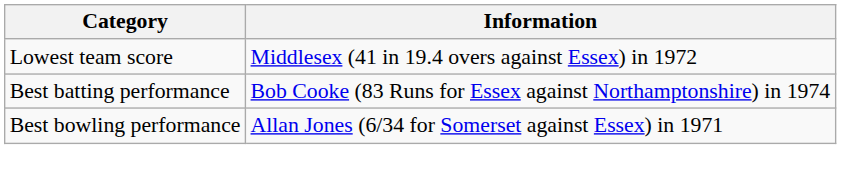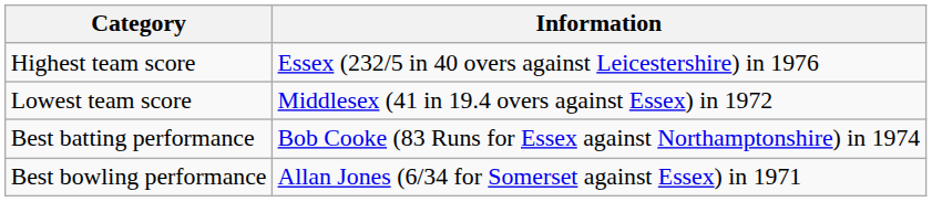 <table class="wikitable">
 <tr>
 <th>Category</th>
 <th>Information</th>
+</tr>
+<tr>
+<td>Highest team score</td>
+<td><a href='#'>Essex</a> (232/5 in 40 overs against <a href='#'>Leicestershire</a>) in 1976</td>
 </tr>
 <tr>
 <td>Lowest team score</td>
 <td><a href='#'>Middlesex</a> (41 in 19.4 overs against <a href='#'>Essex</a>) in 1972</td>
 </tr>
 <tr>
 <td>Best batting performance</td>
 <td><a href='#'>Bob Cooke</a> (83 Runs for <a href='#'>Essex</a> against <a href='#'>Northamptonshire</a>) in 1974</td>
 </tr>
 <tr>
 <td>Best bowling performance</td>
 <td><a href='#'>Allan Jones</a> (6/34 for <a href='#'>Somerset</a> against <a href='#'>Essex</a>) in 1971</td>
 </tr>
 </table>
